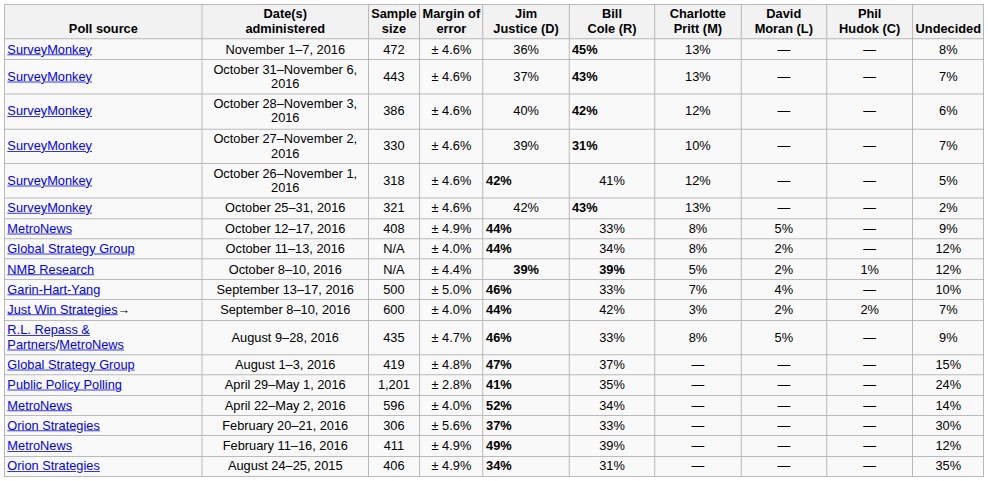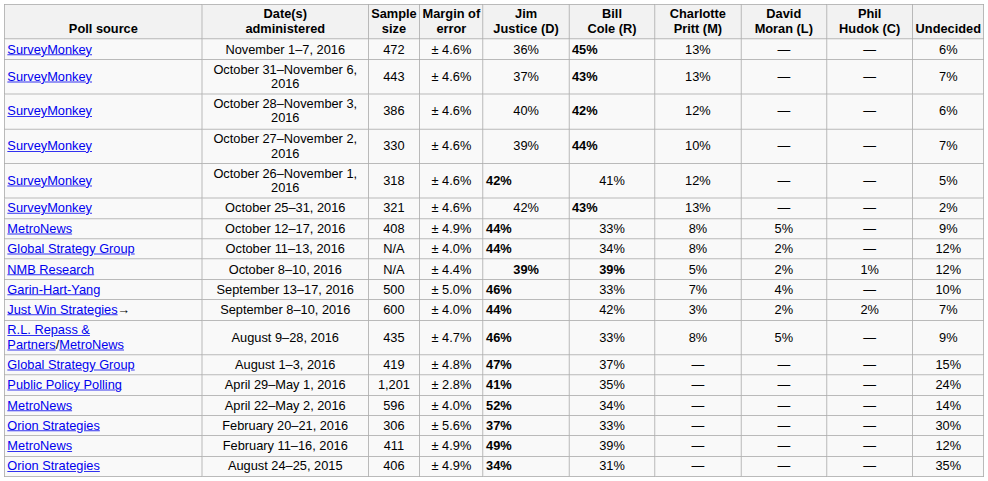 <table class="wikitable">
 <tr valign= bottom>
 <th style="width:240px;">Poll source</th>
 <th style="width:200px;">Date(s)<br>administered</th>
 <th class=small>Sample<br>size</th>
 <th class=small>Margin of<br>error</th>
 <th style="width:100px;">Jim<br>Justice (D)</th>
 <th style="width:100px;">Bill<br>Cole (R)</th>
 <th style="width:100px;">Charlotte<br>Pritt (M)</th>
 <th style="width:100px;">David<br>Moran (L)</th>
 <th style="width:100px;">Phil<br>Hudok (C)</th>
 <th>Undecided</th>
 </tr>
 <tr>
 <td><a href='#'>SurveyMonkey</a></td>
 <td align=center>November 1–7, 2016</td>
 <td align=center>472</td>
 <td align=center>± 4.6%</td>
 <td align=center>36%</td>
 <td><strong>45%</strong></td>
 <td align=center>13%</td>
 <td align=center>—</td>
 <td align=center>—</td>
-<td align=center>8%</td>
+<td align=center>6%</td>
 </tr>
 <tr>
 <td><a href='#'>SurveyMonkey</a></td>
 <td align=center>October 31–November 6, 2016</td>
 <td align=center>443</td>
 <td align=center>± 4.6%</td>
 <td align=center>37%</td>
 <td><strong>43%</strong></td>
 <td align=center>13%</td>
 <td align=center>—</td>
 <td align=center>—</td>
 <td align=center>7%</td>
 </tr>
 <tr>
 <td><a href='#'>SurveyMonkey</a></td>
 <td align=center>October 28–November 3, 2016</td>
 <td align=center>386</td>
 <td align=center>± 4.6%</td>
 <td align=center>40%</td>
 <td><strong>42%</strong></td>
 <td align=center>12%</td>
 <td align=center>—</td>
 <td align=center>—</td>
 <td align=center>6%</td>
 </tr>
 <tr>
 <td><a href='#'>SurveyMonkey</a></td>
 <td align=center>October 27–November 2, 2016</td>
 <td align=center>330</td>
 <td align=center>± 4.6%</td>
 <td align=center>39%</td>
-<td><strong>31%</strong></td>
+<td><strong>44%</strong></td>
 <td align=center>10%</td>
 <td align=center>—</td>
 <td align=center>—</td>
 <td align=center>7%</td>
 </tr>
 <tr>
 <td><a href='#'>SurveyMonkey</a></td>
 <td align=center>October 26–November 1, 2016</td>
 <td align=center>318</td>
 <td align=center>± 4.6%</td>
 <td><strong>42%</strong></td>
 <td align=center>41%</td>
 <td align=center>12%</td>
 <td align=center>—</td>
 <td align=center>—</td>
 <td align=center>5%</td>
 </tr>
 <tr>
 <td><a href='#'>SurveyMonkey</a></td>
 <td align=center>October 25–31, 2016</td>
 <td align=center>321</td>
 <td align=center>± 4.6%</td>
 <td align=center>42%</td>
 <td><strong>43%</strong></td>
 <td align=center>13%</td>
 <td align=center>—</td>
 <td align=center>—</td>
 <td align=center>2%</td>
 </tr>
 <tr>
 <td><a href='#'>MetroNews</a></td>
 <td align=center>October 12–17, 2016</td>
 <td align=center>408</td>
 <td align=center>± 4.9%</td>
 <td><strong>44%</strong></td>
 <td align=center>33%</td>
 <td align=center>8%</td>
 <td align=center>5%</td>
 <td align=center>—</td>
 <td align=center>9%</td>
 </tr>
 <tr>
 <td><a href='#'>Global Strategy Group</a></td>
 <td align=center>October 11–13, 2016</td>
 <td align=center>N/A</td>
 <td align=center>± 4.0%</td>
 <td><strong>44%</strong></td>
 <td align=center>34%</td>
 <td align=center>8%</td>
 <td align=center>2%</td>
 <td align=center>—</td>
 <td align=center>12%</td>
 </tr>
 <tr>
 <td><a href='#'>NMB Research</a></td>
 <td align=center>October 8–10, 2016</td>
 <td align=center>N/A</td>
 <td align=center>± 4.4%</td>
 <td align=center><strong>39%</strong></td>
 <td align=center><strong>39%</strong></td>
 <td align=center>5%</td>
 <td align=center>2%</td>
 <td align=center>1%</td>
 <td align=center>12%</td>
 </tr>
 <tr>
 <td><a href='#'>Garin-Hart-Yang</a></td>
 <td align=center>September 13–17, 2016</td>
 <td align=center>500</td>
 <td align=center>± 5.0%</td>
 <td><strong>46%</strong></td>
 <td align=center>33%</td>
 <td align=center>7%</td>
 <td align=center>4%</td>
 <td align=center>—</td>
 <td align=center>10%</td>
 </tr>
 <tr>
 <td><a href='#'>Just Win Strategies</a>→</td>
 <td align=center>September 8–10, 2016</td>
 <td align=center>600</td>
 <td align=center>± 4.0%</td>
 <td><strong>44%</strong></td>
 <td align=center>42%</td>
 <td align=center>3%</td>
 <td align=center>2%</td>
 <td align=center>2%</td>
 <td align=center>7%</td>
 </tr>
 <tr>
 <td><a href='#'>R.L. Repass & Partners</a>/<a href='#'>MetroNews</a></td>
 <td align=center>August 9–28, 2016</td>
 <td align=center>435</td>
 <td align=center>± 4.7%</td>
 <td><strong>46%</strong></td>
 <td align=center>33%</td>
 <td align=center>8%</td>
 <td align=center>5%</td>
 <td align=center>—</td>
 <td align=center>9%</td>
 </tr>
 <tr>
 <td><a href='#'>Global Strategy Group</a></td>
 <td align=center>August 1–3, 2016</td>
 <td align=center>419</td>
 <td align=center>± 4.8%</td>
 <td><strong>47%</strong></td>
 <td align=center>37%</td>
 <td align=center>—</td>
 <td align=center>—</td>
 <td align=center>—</td>
 <td align=center>15%</td>
 </tr>
 <tr>
 <td><a href='#'>Public Policy Polling</a></td>
 <td align=center>April 29–May 1, 2016</td>
 <td align=center>1,201</td>
 <td align=center>± 2.8%</td>
 <td><strong>41%</strong></td>
 <td align=center>35%</td>
 <td align=center>—</td>
 <td align=center>—</td>
 <td align=center>—</td>
 <td align=center>24%</td>
 </tr>
 <tr>
 <td><a href='#'>MetroNews</a></td>
 <td align=center>April 22–May 2, 2016</td>
 <td align=center>596</td>
 <td align=center>± 4.0%</td>
 <td><strong>52%</strong></td>
 <td align=center>34%</td>
 <td align=center>—</td>
 <td align=center>—</td>
 <td align=center>—</td>
 <td align=center>14%</td>
 </tr>
 <tr>
 <td><a href='#'>Orion Strategies</a></td>
 <td align=center>February 20–21, 2016</td>
 <td align=center>306</td>
 <td align=center>± 5.6%</td>
 <td><strong>37%</strong></td>
 <td align=center>33%</td>
 <td align=center>—</td>
 <td align=center>—</td>
 <td align=center>—</td>
 <td align=center>30%</td>
 </tr>
 <tr>
 <td><a href='#'>MetroNews</a></td>
 <td align=center>February 11–16, 2016</td>
 <td align=center>411</td>
 <td align=center>± 4.9%</td>
 <td><strong>49%</strong></td>
 <td align=center>39%</td>
 <td align=center>—</td>
 <td align=center>—</td>
 <td align=center>—</td>
 <td align=center>12%</td>
 </tr>
 <tr>
 <td><a href='#'>Orion Strategies</a></td>
 <td align=center>August 24–25, 2015</td>
 <td align=center>406</td>
 <td align=center>± 4.9%</td>
 <td><strong>34%</strong></td>
 <td align=center>31%</td>
 <td align=center>—</td>
 <td align=center>—</td>
 <td align=center>—</td>
 <td align=center>35%</td>
 </tr>
 </table>
